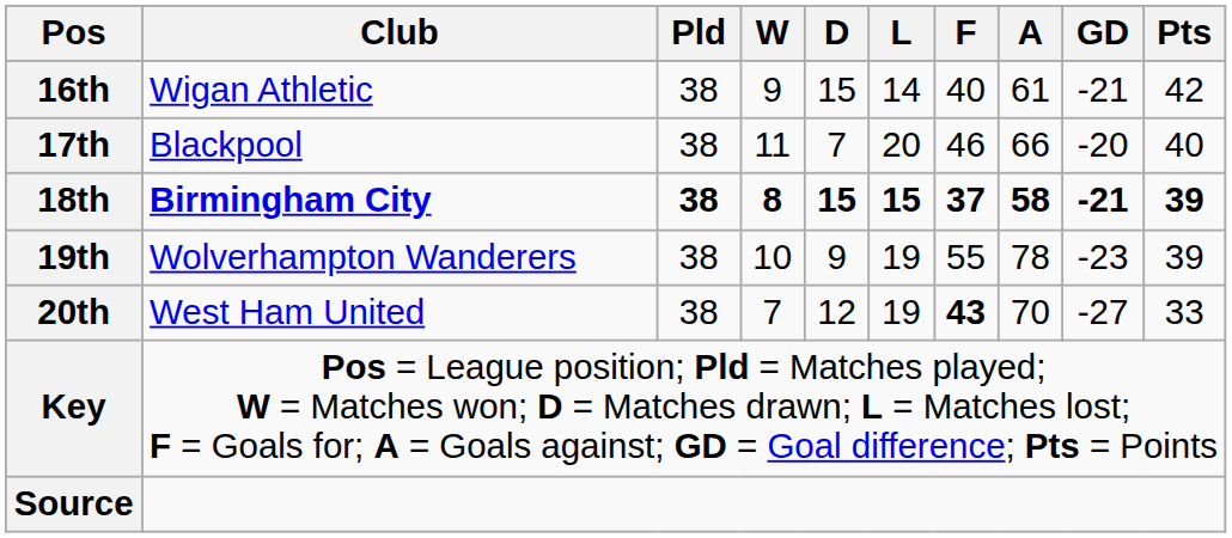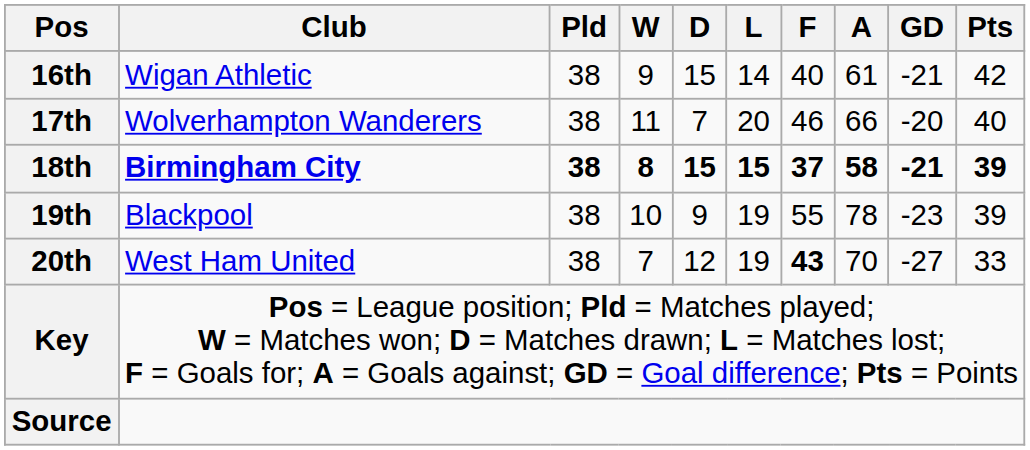 <table class="wikitable" style=text-align:center>
 <tr>
 <th scope=col>Pos</th>
 <th scope=col>Club</th>
 <th scope=col>Pld</th>
 <th scope=col>W</th>
 <th scope=col>D</th>
 <th scope=col>L</th>
 <th scope=col>F</th>
 <th scope=col>A</th>
 <th scope=col>GD</th>
 <th scope=col>Pts</th>
 </tr>
 <tr>
 <th scope=row>16th</th>
 <td style=text-align:left><a href='#'>Wigan Athletic</a></td>
 <td>38</td>
 <td>9</td>
 <td>15</td>
 <td>14</td>
 <td>40</td>
 <td>61</td>
 <td>-21</td>
 <td>42</td>
 </tr>
 <tr>
 <th scope=row>17th</th>
-<td style=text-align:left><a href='#'>Blackpool</a></td>
+<td style=text-align:left><a href='#'>Wolverhampton Wanderers</a></td>
 <td>38</td>
 <td>11</td>
 <td>7</td>
 <td>20</td>
 <td>46</td>
 <td>66</td>
 <td>-20</td>
 <td>40</td>
 </tr>
 <tr style="font-weight:bold">
 <th scope=row>18th</th>
 <td style=text-align:left><a href='#'>Birmingham City</a></td>
 <td>38</td>
 <td>8</td>
 <td>15</td>
 <td>15</td>
 <td>37</td>
 <td>58</td>
 <td>-21</td>
 <td>39</td>
 </tr>
 <tr>
 <th scope=row>19th</th>
-<td style=text-align:left><a href='#'>Wolverhampton Wanderers</a></td>
+<td style=text-align:left><a href='#'>Blackpool</a></td>
 <td>38</td>
 <td>10</td>
 <td>9</td>
 <td>19</td>
 <td>55</td>
 <td>78</td>
 <td>-23</td>
 <td>39</td>
 </tr>
 <tr>
 <th scope=row>20th</th>
 <td style=text-align:left><a href='#'>West Ham United</a></td>
 <td>38</td>
 <td>7</td>
 <td>12</td>
 <td>19</td>
 <td><strong>43</strong></td>
 <td>70</td>
 <td>-27</td>
 <td>33</td>
 </tr>
 <tr>
 <th scope=row>Key</th>
 <td colspan="9"><strong>Pos</strong> = League position; <strong>Pld</strong> = Matches played;<br><strong>W</strong> = Matches won; <strong>D</strong> = Matches drawn; <strong>L</strong> = Matches lost;<br><strong>F</strong> = Goals for; <strong>A</strong> = Goals against; <strong>GD</strong> = <a href='#'>Goal difference</a>; <strong>Pts</strong> = Points</td>
 </tr>
 <tr>
 <th scope=row>Source</th>
 <td colspan=9></td>
 </tr>
 </table>
